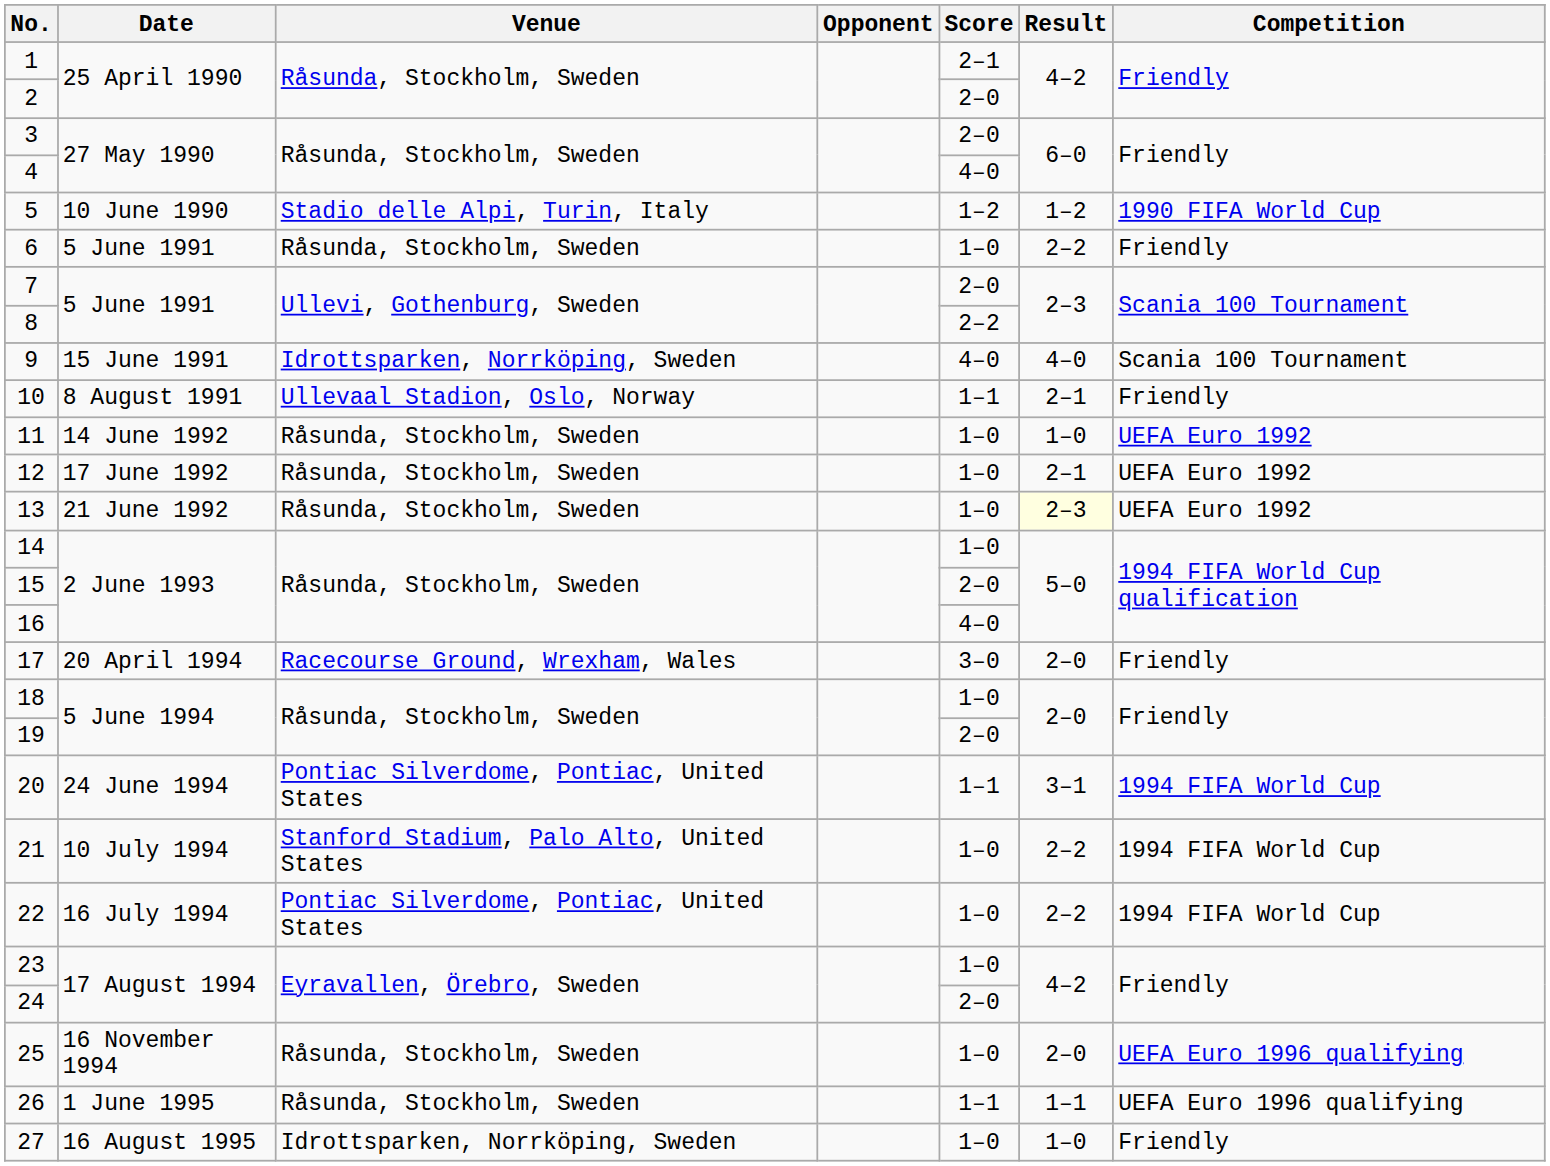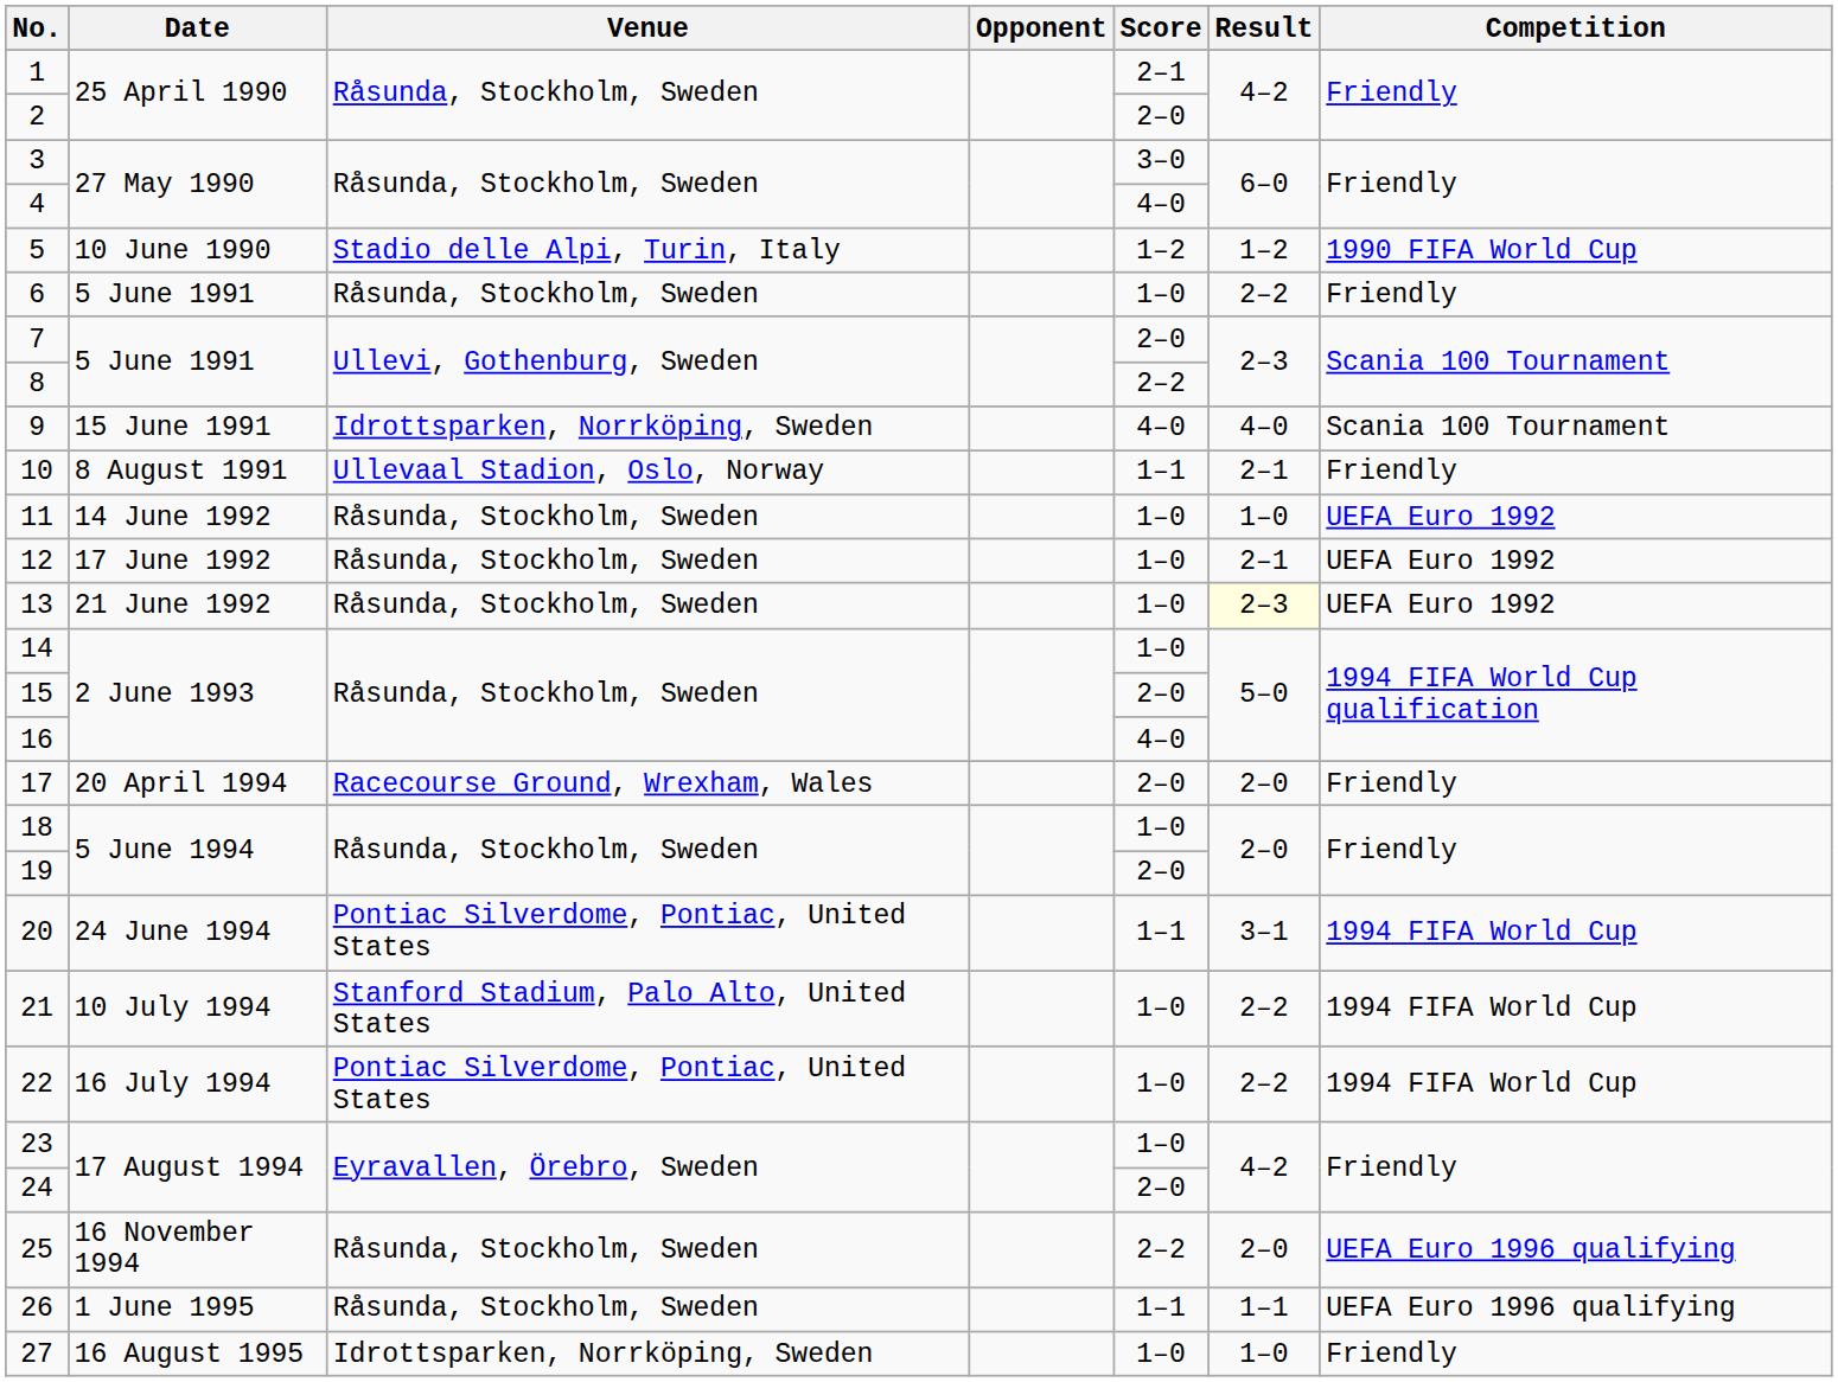 <table class="wikitable sortable">
 <tr>
 <th scope="col">No.</th>
 <th scope="col">Date</th>
 <th scope="col">Venue</th>
 <th scope="col">Opponent</th>
 <th scope="col">Score</th>
 <th scope="col">Result</th>
 <th scope="col">Competition</th>
 </tr>
 <tr>
 <td align="center">1</td>
 <td rowspan="2">25 April 1990</td>
 <td rowspan="2"><a href='#'>Råsunda</a>, Stockholm, Sweden</td>
 <td rowspan="2"></td>
 <td align="center">2–1</td>
 <td rowspan="2" align="center">4–2</td>
 <td rowspan="2"><a href='#'>Friendly</a></td>
 </tr>
 <tr>
 <td align="center">2</td>
 <td align="center">2–0</td>
 </tr>
 <tr>
 <td align="center">3</td>
 <td rowspan="2">27 May 1990</td>
 <td rowspan="2">Råsunda, Stockholm, Sweden</td>
 <td rowspan="2"></td>
-<td align="center">2–0</td>
+<td align="center">3–0</td>
 <td rowspan="2" align="center">6–0</td>
 <td rowspan="2">Friendly</td>
 </tr>
 <tr>
 <td align="center">4</td>
 <td align="center">4–0</td>
 </tr>
 <tr>
 <td align="center">5</td>
 <td>10 June 1990</td>
 <td><a href='#'>Stadio delle Alpi</a>, <a href='#'>Turin</a>, Italy</td>
 <td></td>
 <td align="center">1–2</td>
 <td align="center">1–2</td>
 <td><a href='#'>1990 FIFA World Cup</a></td>
 </tr>
 <tr>
 <td align="center">6</td>
 <td>5 June 1991</td>
 <td>Råsunda, Stockholm, Sweden</td>
 <td></td>
 <td align="center">1–0</td>
 <td align="center">2–2</td>
 <td>Friendly</td>
 </tr>
 <tr>
 <td align="center">7</td>
 <td rowspan="2">5 June 1991</td>
 <td rowspan="2"><a href='#'>Ullevi</a>, <a href='#'>Gothenburg</a>, Sweden</td>
 <td rowspan="2"></td>
 <td align="center">2–0</td>
 <td rowspan="2" align="center">2–3</td>
 <td rowspan="2"><a href='#'>Scania 100 Tournament</a></td>
 </tr>
 <tr>
 <td align="center">8</td>
 <td align="center">2–2</td>
 </tr>
 <tr>
 <td align="center">9</td>
 <td>15 June 1991</td>
 <td><a href='#'>Idrottsparken</a>, <a href='#'>Norrköping</a>, Sweden</td>
 <td></td>
 <td align="center">4–0</td>
 <td align="center">4–0</td>
 <td>Scania 100 Tournament</td>
 </tr>
 <tr>
 <td align="center">10</td>
 <td>8 August 1991</td>
 <td><a href='#'>Ullevaal Stadion</a>, <a href='#'>Oslo</a>, Norway</td>
 <td></td>
 <td align="center">1–1</td>
 <td align="center">2–1</td>
 <td>Friendly</td>
 </tr>
 <tr>
 <td align="center">11</td>
 <td>14 June 1992</td>
 <td>Råsunda, Stockholm, Sweden</td>
 <td></td>
 <td align="center">1–0</td>
 <td align="center">1–0</td>
 <td><a href='#'>UEFA Euro 1992</a></td>
 </tr>
 <tr>
 <td align="center">12</td>
 <td>17 June 1992</td>
 <td>Råsunda, Stockholm, Sweden</td>
 <td></td>
 <td align="center">1–0</td>
 <td align="center">2–1</td>
 <td>UEFA Euro 1992</td>
 </tr>
 <tr>
 <td align="center">13</td>
 <td>21 June 1992</td>
 <td>Råsunda, Stockholm, Sweden</td>
 <td></td>
 <td align="center">1–0</td>
 <td align="center" style="background: lightyellow;">2–3</td>
 <td>UEFA Euro 1992</td>
 </tr>
 <tr>
 <td align="center">14</td>
 <td rowspan="3">2 June 1993</td>
 <td rowspan="3">Råsunda, Stockholm, Sweden</td>
 <td rowspan="3"></td>
 <td align="center">1–0</td>
 <td rowspan="3" align="center">5–0</td>
 <td rowspan="3"><a href='#'>1994 FIFA World Cup qualification</a></td>
 </tr>
 <tr>
 <td align="center">15</td>
 <td align="center">2–0</td>
 </tr>
 <tr>
 <td align="center">16</td>
 <td align="center">4–0</td>
 </tr>
 <tr>
 <td align="center">17</td>
 <td>20 April 1994</td>
 <td><a href='#'>Racecourse Ground</a>, <a href='#'>Wrexham</a>, Wales</td>
 <td></td>
-<td align="center">3–0</td>
+<td align="center">2–0</td>
 <td align="center">2–0</td>
 <td>Friendly</td>
 </tr>
 <tr>
 <td align="center">18</td>
 <td rowspan="2">5 June 1994</td>
 <td rowspan="2">Råsunda, Stockholm, Sweden</td>
 <td rowspan="2"></td>
 <td align="center">1–0</td>
 <td rowspan="2" align="center">2–0</td>
 <td rowspan="2">Friendly</td>
 </tr>
 <tr>
 <td align="center">19</td>
 <td align="center">2–0</td>
 </tr>
 <tr>
 <td align="center">20</td>
 <td>24 June 1994</td>
 <td><a href='#'>Pontiac Silverdome</a>, <a href='#'>Pontiac</a>, United States</td>
 <td></td>
 <td align="center">1–1</td>
 <td align="center">3–1</td>
 <td><a href='#'>1994 FIFA World Cup</a></td>
 </tr>
 <tr>
 <td align="center">21</td>
 <td>10 July 1994</td>
 <td><a href='#'>Stanford Stadium</a>, <a href='#'>Palo Alto</a>, United States</td>
 <td></td>
 <td align="center">1–0</td>
 <td align="center">2–2</td>
 <td>1994 FIFA World Cup</td>
 </tr>
 <tr>
 <td align="center">22</td>
 <td>16 July 1994</td>
 <td><a href='#'>Pontiac Silverdome</a>, <a href='#'>Pontiac</a>, United States</td>
 <td></td>
 <td align="center">1–0</td>
 <td align="center">2–2</td>
 <td>1994 FIFA World Cup</td>
 </tr>
 <tr>
 <td align="center">23</td>
 <td rowspan="2">17 August 1994</td>
 <td rowspan="2"><a href='#'>Eyravallen</a>, <a href='#'>Örebro</a>, Sweden</td>
 <td rowspan="2"></td>
 <td align="center">1–0</td>
 <td rowspan="2" align="center">4–2</td>
 <td rowspan="2">Friendly</td>
 </tr>
 <tr>
 <td align="center">24</td>
 <td align="center">2–0</td>
 </tr>
 <tr>
 <td align="center">25</td>
 <td>16 November 1994</td>
 <td>Råsunda, Stockholm, Sweden</td>
 <td></td>
-<td align="center">1–0</td>
+<td align="center">2–2</td>
 <td align="center">2–0</td>
 <td><a href='#'>UEFA Euro 1996 qualifying</a></td>
 </tr>
 <tr>
 <td align="center">26</td>
 <td>1 June 1995</td>
 <td>Råsunda, Stockholm, Sweden</td>
 <td></td>
 <td align="center">1–1</td>
 <td align="center">1–1</td>
 <td>UEFA Euro 1996 qualifying</td>
 </tr>
 <tr>
 <td align="center">27</td>
 <td>16 August 1995</td>
 <td>Idrottsparken, Norrköping, Sweden</td>
 <td></td>
 <td align="center">1–0</td>
 <td align="center">1–0</td>
 <td>Friendly</td>
 </tr>
 </table>
